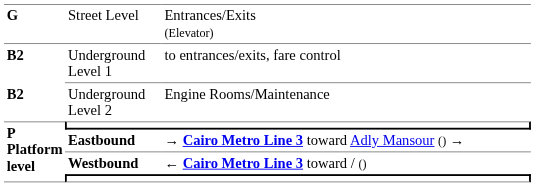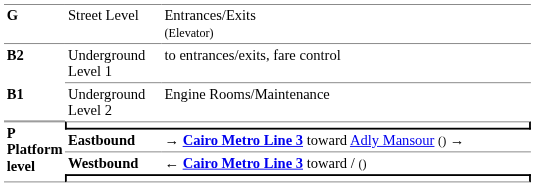 <table table border=0 cellspacing=0 cellpadding=3>
 <tr>
 <td style="border-top:solid 1px gray;border-bottom:solid 1px gray;" valign=top width=50><strong>G</strong></td>
 <td style="border-top:solid 1px gray;border-bottom:solid 1px gray;" valign=top width=100>Street Level</td>
 <td style="border-top:solid 1px gray;border-bottom:solid 1px gray;" valign=top width=400>Entrances/Exits<br><small> (Elevator)</small></td>
 </tr>
 <tr>
 <td valign=top width=50><strong>B2</strong></td>
 <td style="border-bottom:solid 1px gray;" valign=top width=100>Underground Level 1</td>
 <td style="border-bottom:solid 1px gray;" valign=top width=400>to entrances/exits, fare control</td>
 </tr>
 <tr>
-<td valign=top width=50><strong>B2</strong></td>
+<td style="border-bottom:solid 1px gray;" valign=top width=50><strong>B1</strong></td>
 <td valign=top width=100>Underground Level 2</td>
 <td valign=top width=400>Engine Rooms/Maintenance</td>
 </tr>
 <tr>
 <td style="border-top:solid 1px gray;border-bottom:solid 1px gray;" valign=top width=50 rowspan=4><strong>P<br>Platform level</strong></td>
 <td style="border-top:solid 1px gray;border-right:solid 2px black;border-left:solid 2px black;border-bottom:solid 2px black;text-align:center;" colspan=2></td>
 </tr>
 <tr>
 <td style="border-bottom:solid 1px gray;" width=100><span><strong>Eastbound</strong></span></td>
 <td style="border-bottom:solid 1px gray;" width=400><span>→</span> <a href='#'><span><strong>Cairo Metro Line 3</strong></span></a> toward <a href='#'>Adly Mansour</a> <small>()</small> →</td>
 </tr>
 <tr>
 <td><span><strong>Westbound</strong></span></td>
 <td>← <a href='#'><span><strong>Cairo Metro Line 3</strong></span></a> toward / <small>()</small></td>
 </tr>
 <tr>
 <td style="border-bottom:solid 1px gray;border-top:solid 2px black;border-right:solid 2px black;border-left:solid 2px black;text-align:center;" colspan=2></td>
 </tr>
 </table>
